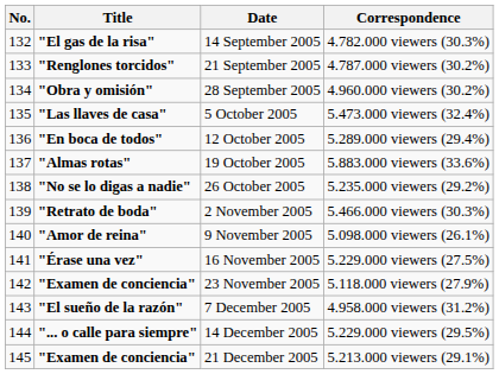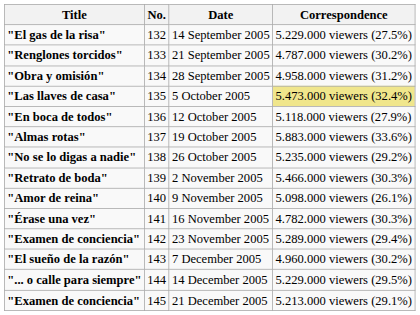 <table class="sortable wikitable" style="font-size:97%">
 <tr>
+<th>Title</th>
 <th>No.</th>
-<th>Title</th>
 <th>Date</th>
 <th>Correspondence</th>
 </tr>
 <tr>
+<td><strong>"El gas de la risa"</strong></td>
 <td>132</td>
-<td><strong>"El gas de la risa"</strong></td>
 <td>14 September 2005</td>
-<td>4.782.000 viewers (30.3%)</td>
+<td>5.229.000 viewers (27.5%)</td>
 </tr>
 <tr>
+<td><strong>"Renglones torcidos"</strong></td>
 <td>133</td>
-<td><strong>"Renglones torcidos"</strong></td>
 <td>21 September 2005</td>
 <td>4.787.000 viewers (30.2%)</td>
 </tr>
 <tr>
+<td><strong>"Obra y omisión"</strong></td>
 <td>134</td>
-<td><strong>"Obra y omisión"</strong></td>
 <td>28 September 2005</td>
-<td>4.960.000 viewers (30.2%)</td>
+<td>4.958.000 viewers (31.2%)</td>
 </tr>
 <tr>
+<td><strong>"Las llaves de casa"</strong></td>
 <td>135</td>
-<td><strong>"Las llaves de casa"</strong></td>
 <td>5 October 2005</td>
-<td>5.473.000 viewers (32.4%)</td>
+<td style="background: khaki;">5.473.000 viewers (32.4%)</td>
 </tr>
 <tr>
+<td><strong>"En boca de todos"</strong></td>
 <td>136</td>
-<td><strong>"En boca de todos"</strong></td>
 <td>12 October 2005</td>
-<td>5.289.000 viewers (29.4%)</td>
+<td>5.118.000 viewers (27.9%)</td>
 </tr>
 <tr>
+<td><strong>"Almas rotas"</strong></td>
 <td>137</td>
-<td><strong>"Almas rotas"</strong></td>
 <td>19 October 2005</td>
 <td>5.883.000 viewers (33.6%)</td>
 </tr>
 <tr>
+<td><strong>"No se lo digas a nadie"</strong></td>
 <td>138</td>
-<td><strong>"No se lo digas a nadie"</strong></td>
 <td>26 October 2005</td>
 <td>5.235.000 viewers (29.2%)</td>
 </tr>
 <tr>
+<td><strong>"Retrato de boda"</strong></td>
 <td>139</td>
-<td><strong>"Retrato de boda"</strong></td>
 <td>2 November 2005</td>
 <td>5.466.000 viewers (30.3%)</td>
 </tr>
 <tr>
+<td><strong>"Amor de reina"</strong></td>
 <td>140</td>
-<td><strong>"Amor de reina"</strong></td>
 <td>9 November 2005</td>
 <td>5.098.000 viewers (26.1%)</td>
 </tr>
 <tr>
+<td><strong>"Érase una vez"</strong></td>
 <td>141</td>
-<td><strong>"Érase una vez"</strong></td>
 <td>16 November 2005</td>
-<td>5.229.000 viewers (27.5%)</td>
+<td>4.782.000 viewers (30.3%)</td>
 </tr>
 <tr>
+<td><strong>"Examen de conciencia"</strong></td>
 <td>142</td>
-<td><strong>"Examen de conciencia"</strong></td>
 <td>23 November 2005</td>
-<td>5.118.000 viewers (27.9%)</td>
+<td>5.289.000 viewers (29.4%)</td>
 </tr>
 <tr>
+<td><strong>"El sueño de la razón"</strong></td>
 <td>143</td>
-<td><strong>"El sueño de la razón"</strong></td>
 <td>7 December 2005</td>
-<td>4.958.000 viewers (31.2%)</td>
+<td>4.960.000 viewers (30.2%)</td>
 </tr>
 <tr>
+<td><strong>"... o calle para siempre"</strong></td>
 <td>144</td>
-<td><strong>"... o calle para siempre"</strong></td>
 <td>14 December 2005</td>
 <td>5.229.000 viewers (29.5%)</td>
 </tr>
 <tr>
+<td><strong>"Examen de conciencia"</strong></td>
 <td>145</td>
-<td><strong>"Examen de conciencia"</strong></td>
 <td>21 December 2005</td>
 <td>5.213.000 viewers (29.1%)</td>
 </tr>
 </table>
